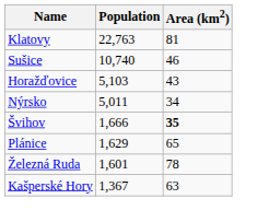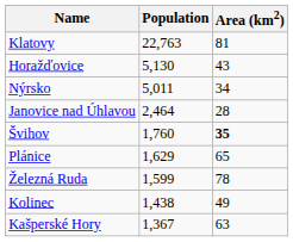 <table class="wikitable sortable">
 <tr>
 <th>Name</th>
 <th>Population</th>
 <th>Area (km<sup>2</sup>)</th>
 </tr>
 <tr>
 <td><a href='#'>Klatovy</a></td>
 <td>22,763</td>
 <td>81</td>
 </tr>
 <tr>
-<td><a href='#'>Sušice</a></td>
-<td>10,740</td>
-<td>46</td>
-</tr>
-<tr>
 <td><a href='#'>Horažďovice</a></td>
-<td>5,103</td>
+<td>5,130</td>
 <td>43</td>
 </tr>
 <tr>
 <td><a href='#'>Nýrsko</a></td>
 <td>5,011</td>
 <td>34</td>
 </tr>
 <tr>
+<td><a href='#'>Janovice nad Úhlavou</a></td>
+<td>2,464</td>
+<td>28</td>
+</tr>
+<tr>
 <td><a href='#'>Švihov</a></td>
-<td>1,666</td>
+<td>1,760</td>
 <td><strong>35</strong></td>
 </tr>
 <tr>
 <td><a href='#'>Plánice</a></td>
 <td>1,629</td>
 <td>65</td>
 </tr>
 <tr>
 <td><a href='#'>Železná Ruda</a></td>
-<td>1,601</td>
+<td>1,599</td>
 <td>78</td>
+</tr>
+<tr>
+<td><a href='#'>Kolinec</a></td>
+<td>1,438</td>
+<td>49</td>
 </tr>
 <tr>
 <td><a href='#'>Kašperské Hory</a></td>
 <td>1,367</td>
 <td>63</td>
 </tr>
 </table>
